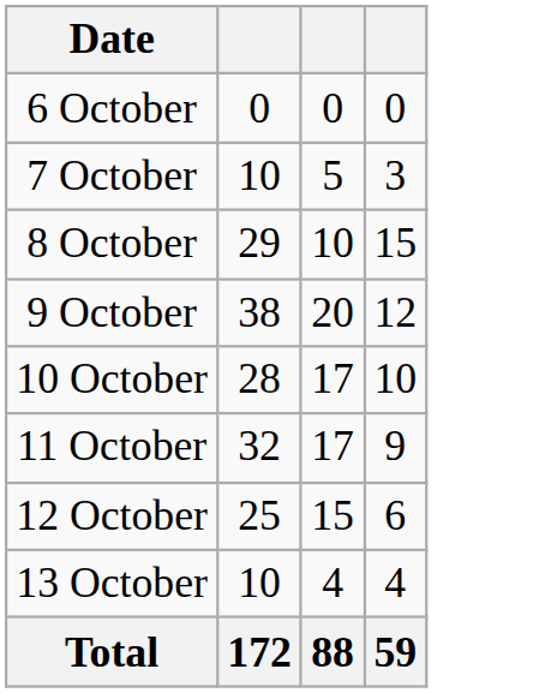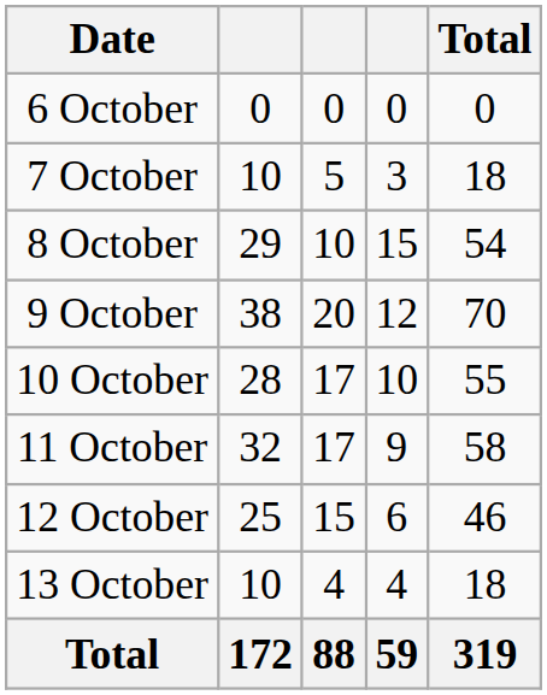 <table class="wikitable">
 <tr>
 <th>Date</th>
 <th></th>
 <th></th>
 <th></th>
+<th>Total</th>
 </tr>
 <tr align="center">
 <td>6 October</td>
+<td>0</td>
 <td>0</td>
 <td>0</td>
 <td>0</td>
 </tr>
 <tr align="center">
 <td>7 October</td>
 <td>10</td>
 <td>5</td>
 <td>3</td>
+<td>18</td>
 </tr>
 <tr align="center">
 <td>8 October</td>
 <td>29</td>
 <td>10</td>
 <td>15</td>
+<td>54</td>
 </tr>
 <tr align="center">
 <td>9 October</td>
 <td>38</td>
 <td>20</td>
 <td>12</td>
+<td>70</td>
 </tr>
 <tr align="center">
 <td>10 October</td>
 <td>28</td>
 <td>17</td>
 <td>10</td>
+<td>55</td>
 </tr>
 <tr align="center">
 <td>11 October</td>
 <td>32</td>
 <td>17</td>
 <td>9</td>
+<td>58</td>
 </tr>
 <tr align="center">
 <td>12 October</td>
 <td>25</td>
 <td>15</td>
 <td>6</td>
+<td>46</td>
 </tr>
 <tr align="center">
 <td>13 October</td>
 <td>10</td>
 <td>4</td>
 <td>4</td>
+<td>18</td>
 </tr>
 <tr align="center">
 <th>Total</th>
 <th>172</th>
 <th>88</th>
 <th>59</th>
+<th>319</th>
 </tr>
 </table>
